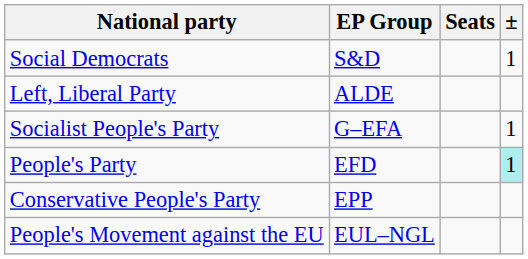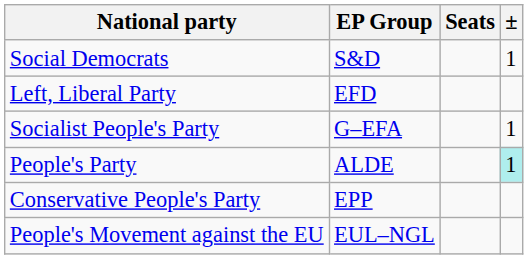 <table class="wikitable">
 <tr>
 <th>National party</th>
 <th>EP Group</th>
 <th>Seats</th>
 <th>±</th>
 </tr>
 <tr>
 <td> <a href='#'>Social Democrats</a></td>
 <td> <a href='#'>S&D</a></td>
 <td></td>
 <td> 1</td>
 </tr>
 <tr>
 <td> <a href='#'>Left, Liberal Party</a></td>
-<td> <a href='#'>ALDE</a></td>
+<td> <a href='#'>EFD</a></td>
 <td></td>
 <td></td>
 </tr>
 <tr>
 <td> <a href='#'>Socialist People's Party</a></td>
 <td> <a href='#'>G–EFA</a></td>
 <td></td>
 <td> 1</td>
 </tr>
 <tr>
 <td> <a href='#'>People's Party</a></td>
-<td> <a href='#'>EFD</a></td>
+<td> <a href='#'>ALDE</a></td>
 <td></td>
 <td style="background: paleturquoise;"> 1</td>
 </tr>
 <tr>
 <td> <a href='#'>Conservative People's Party</a></td>
 <td> <a href='#'>EPP</a></td>
 <td></td>
 <td></td>
 </tr>
 <tr>
 <td> <a href='#'>People's Movement against the EU</a></td>
 <td> <a href='#'>EUL–NGL</a></td>
 <td></td>
 <td></td>
 </tr>
 </table>
